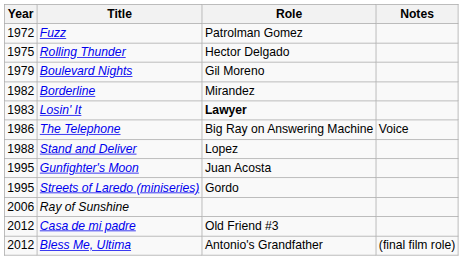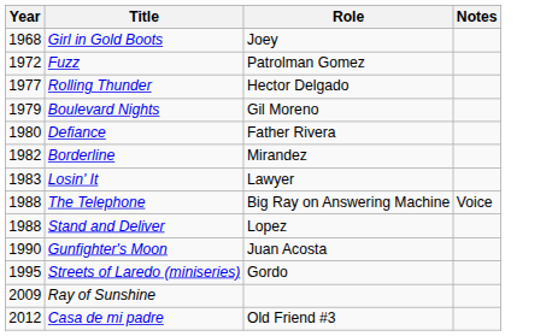 <table class="wikitable">
 <tr>
 <th>Year</th>
 <th>Title</th>
 <th>Role</th>
 <th>Notes</th>
 </tr>
 <tr>
+<td>1968</td>
+<td><em><a href='#'>Girl in Gold Boots</a></em></td>
+<td>Joey</td>
+<td></td>
+</tr>
+<tr>
 <td>1972</td>
 <td><em><a href='#'>Fuzz</a></em></td>
 <td>Patrolman Gomez</td>
 <td></td>
 </tr>
 <tr>
-<td>1975</td>
+<td>1977</td>
 <td><em><a href='#'>Rolling Thunder</a></em></td>
 <td>Hector Delgado</td>
 <td></td>
 </tr>
 <tr>
 <td>1979</td>
 <td><em><a href='#'>Boulevard Nights</a></em></td>
 <td>Gil Moreno</td>
 <td></td>
 </tr>
 <tr>
+<td>1980</td>
+<td><em><a href='#'>Defiance</a></em></td>
+<td>Father Rivera</td>
+<td></td>
+</tr>
+<tr>
 <td>1982</td>
 <td><em><a href='#'>Borderline</a></em></td>
 <td>Mirandez</td>
 <td></td>
 </tr>
 <tr>
 <td>1983</td>
 <td><em><a href='#'>Losin' It</a></em></td>
-<td><strong>Lawyer</strong></td>
+<td>Lawyer</td>
 <td></td>
 </tr>
 <tr>
-<td>1986</td>
+<td>1988</td>
 <td><em><a href='#'>The Telephone</a></em></td>
 <td>Big Ray on Answering Machine</td>
 <td>Voice</td>
 </tr>
 <tr>
 <td>1988</td>
 <td><em><a href='#'>Stand and Deliver</a></em></td>
 <td>Lopez</td>
 <td></td>
 </tr>
 <tr>
-<td>1995</td>
+<td>1990</td>
 <td><em><a href='#'>Gunfighter's Moon</a></em></td>
 <td>Juan Acosta</td>
 <td></td>
 </tr>
 <tr>
 <td>1995</td>
 <td><em><a href='#'>Streets of Laredo (miniseries)</a></em></td>
 <td>Gordo</td>
 <td></td>
 </tr>
 <tr>
-<td>2006</td>
+<td>2009</td>
 <td><em>Ray of Sunshine</em></td>
 <td></td>
 <td></td>
 </tr>
 <tr>
 <td>2012</td>
 <td><em><a href='#'>Casa de mi padre</a></em></td>
 <td>Old Friend #3</td>
 <td></td>
 </tr>
-<tr>
-<td>2012</td>
-<td><em><a href='#'>Bless Me, Ultima</a></em></td>
-<td>Antonio's Grandfather</td>
-<td>(final film role)</td>
-</tr>
 </table>
